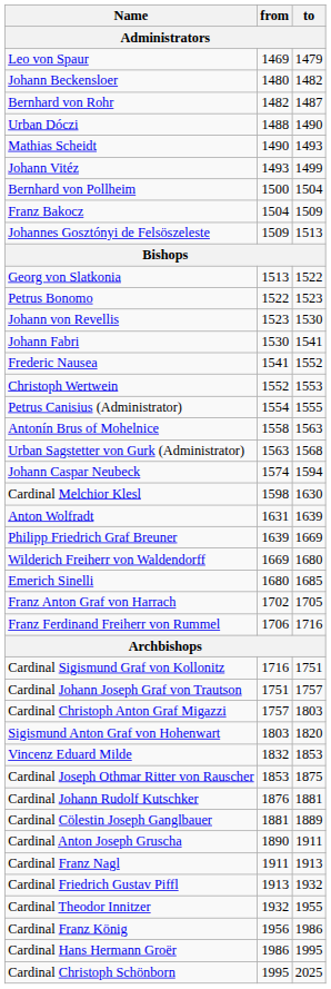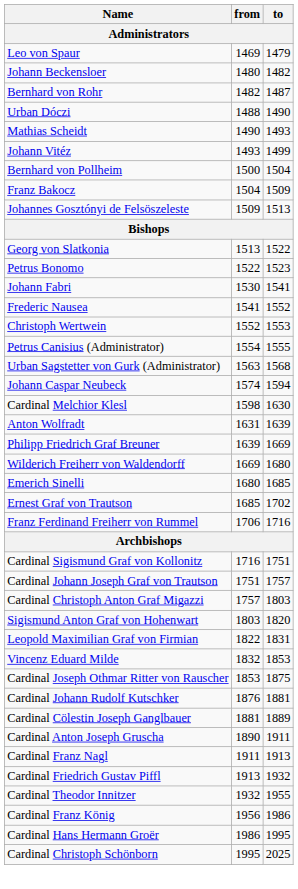 <table class="wikitable">
 <tr>
 <th>Name</th>
 <th>from</th>
 <th>to</th>
 </tr>
 <tr>
 <th colspan="3" align="center">Administrators</th>
 </tr>
 <tr>
 <td><a href='#'>Leo von Spaur</a></td>
 <td align="right">1469</td>
 <td align="right">1479</td>
 </tr>
 <tr>
 <td><a href='#'>Johann Beckensloer</a></td>
 <td align="right">1480</td>
 <td align="right">1482</td>
 </tr>
 <tr>
 <td><a href='#'>Bernhard von Rohr</a></td>
 <td align="right">1482</td>
 <td align="right">1487</td>
 </tr>
 <tr>
 <td><a href='#'>Urban Dóczi</a></td>
 <td align="right">1488</td>
 <td align="right">1490</td>
 </tr>
 <tr>
 <td><a href='#'>Mathias Scheidt</a></td>
 <td align="right">1490</td>
 <td align="right">1493</td>
 </tr>
 <tr>
 <td><a href='#'>Johann Vitéz</a></td>
 <td align="right">1493</td>
 <td align="right">1499</td>
 </tr>
 <tr>
 <td><a href='#'>Bernhard von Pollheim</a></td>
 <td align="right">1500</td>
 <td align="right">1504</td>
 </tr>
 <tr>
 <td><a href='#'>Franz Bakocz</a></td>
 <td align="right">1504</td>
 <td align="right">1509</td>
 </tr>
 <tr>
 <td><a href='#'>Johannes Gosztónyi de Felsöszeleste</a></td>
 <td align="right">1509</td>
 <td align="right">1513</td>
 </tr>
 <tr>
 <th colspan="3" align="center">Bishops</th>
 </tr>
 <tr>
 <td><a href='#'>Georg von Slatkonia</a></td>
 <td align="right">1513</td>
 <td align="right">1522</td>
 </tr>
 <tr>
 <td><a href='#'>Petrus Bonomo</a></td>
 <td align="right">1522</td>
 <td align="right">1523</td>
 </tr>
 <tr>
-<td><a href='#'>Johann von Revellis</a></td>
-<td align="right">1523</td>
-<td align="right">1530</td>
-</tr>
-<tr>
 <td><a href='#'>Johann Fabri</a></td>
 <td align="right">1530</td>
 <td align="right">1541</td>
 </tr>
 <tr>
 <td><a href='#'>Frederic Nausea</a></td>
 <td align="right">1541</td>
 <td align="right">1552</td>
 </tr>
 <tr>
 <td><a href='#'>Christoph Wertwein</a></td>
 <td align="right">1552</td>
 <td align="right">1553</td>
 </tr>
 <tr>
 <td><a href='#'>Petrus Canisius</a> (Administrator)</td>
 <td align="right">1554</td>
 <td align="right">1555</td>
-</tr>
-<tr>
-<td><a href='#'>Antonín Brus of Mohelnice</a></td>
-<td align="right">1558</td>
-<td align="right">1563</td>
 </tr>
 <tr>
 <td><a href='#'>Urban Sagstetter von Gurk</a> (Administrator)</td>
 <td align="right">1563</td>
 <td align="right">1568</td>
 </tr>
 <tr>
 <td><a href='#'>Johann Caspar Neubeck</a></td>
 <td align="right">1574</td>
 <td align="right">1594</td>
 </tr>
 <tr>
 <td>Cardinal <a href='#'>Melchior Klesl</a></td>
 <td align="right">1598</td>
 <td align="right">1630</td>
 </tr>
 <tr>
 <td><a href='#'>Anton Wolfradt</a></td>
 <td align="right">1631</td>
 <td align="right">1639</td>
 </tr>
 <tr>
 <td><a href='#'>Philipp Friedrich Graf Breuner</a></td>
 <td align="right">1639</td>
 <td align="right">1669</td>
 </tr>
 <tr>
 <td><a href='#'>Wilderich Freiherr von Waldendorff</a></td>
 <td align="right">1669</td>
 <td align="right">1680</td>
 </tr>
 <tr>
 <td><a href='#'>Emerich Sinelli</a></td>
 <td align="right">1680</td>
 <td align="right">1685</td>
 </tr>
 <tr>
-<td><a href='#'>Franz Anton Graf von Harrach</a></td>
+<td><a href='#'>Ernest Graf von Trautson</a></td>
+<td align="right">1685</td>
 <td align="right">1702</td>
-<td align="right">1705</td>
 </tr>
 <tr>
 <td><a href='#'>Franz Ferdinand Freiherr von Rummel</a></td>
 <td align="right">1706</td>
 <td align="right">1716</td>
 </tr>
 <tr>
 <th colspan="3" align="center">Archbishops</th>
 </tr>
 <tr>
 <td>Cardinal <a href='#'>Sigismund Graf von Kollonitz</a></td>
 <td align="right">1716</td>
 <td align="right">1751</td>
 </tr>
 <tr>
 <td>Cardinal <a href='#'>Johann Joseph Graf von Trautson</a></td>
 <td align="right">1751</td>
 <td align="right">1757</td>
 </tr>
 <tr>
 <td>Cardinal <a href='#'>Christoph Anton Graf Migazzi</a></td>
 <td align="right">1757</td>
 <td align="right">1803</td>
 </tr>
 <tr>
 <td><a href='#'>Sigismund Anton Graf von Hohenwart</a></td>
 <td align="right">1803</td>
 <td align="right">1820</td>
+</tr>
+<tr>
+<td><a href='#'>Leopold Maximilian Graf von Firmian</a></td>
+<td align="right">1822</td>
+<td align="right">1831</td>
 </tr>
 <tr>
 <td><a href='#'>Vincenz Eduard Milde</a></td>
 <td align="right">1832</td>
 <td align="right">1853</td>
 </tr>
 <tr>
 <td>Cardinal <a href='#'>Joseph Othmar Ritter von Rauscher</a></td>
 <td align="right">1853</td>
 <td align="right">1875</td>
 </tr>
 <tr>
 <td>Cardinal <a href='#'>Johann Rudolf Kutschker</a></td>
 <td align="right">1876</td>
 <td align="right">1881</td>
 </tr>
 <tr>
 <td>Cardinal <a href='#'>Cölestin Joseph Ganglbauer</a></td>
 <td align="right">1881</td>
 <td align="right">1889</td>
 </tr>
 <tr>
 <td>Cardinal <a href='#'>Anton Joseph Gruscha</a></td>
 <td align="right">1890</td>
 <td align="right">1911</td>
 </tr>
 <tr>
 <td>Cardinal <a href='#'>Franz Nagl</a></td>
 <td align="right">1911</td>
 <td align="right">1913</td>
 </tr>
 <tr>
 <td>Cardinal <a href='#'>Friedrich Gustav Piffl</a></td>
 <td align="right">1913</td>
 <td align="right">1932</td>
 </tr>
 <tr>
 <td>Cardinal <a href='#'>Theodor Innitzer</a></td>
 <td align="right">1932</td>
 <td align="right">1955</td>
 </tr>
 <tr>
 <td>Cardinal <a href='#'>Franz König</a></td>
 <td align="right">1956</td>
 <td align="right">1986</td>
 </tr>
 <tr>
 <td>Cardinal <a href='#'>Hans Hermann Groër</a></td>
 <td align="right">1986</td>
 <td align="right">1995</td>
 </tr>
 <tr>
 <td>Cardinal <a href='#'>Christoph Schönborn</a></td>
 <td align="right">1995</td>
 <td align="right">2025</td>
 </tr>
 </table>
